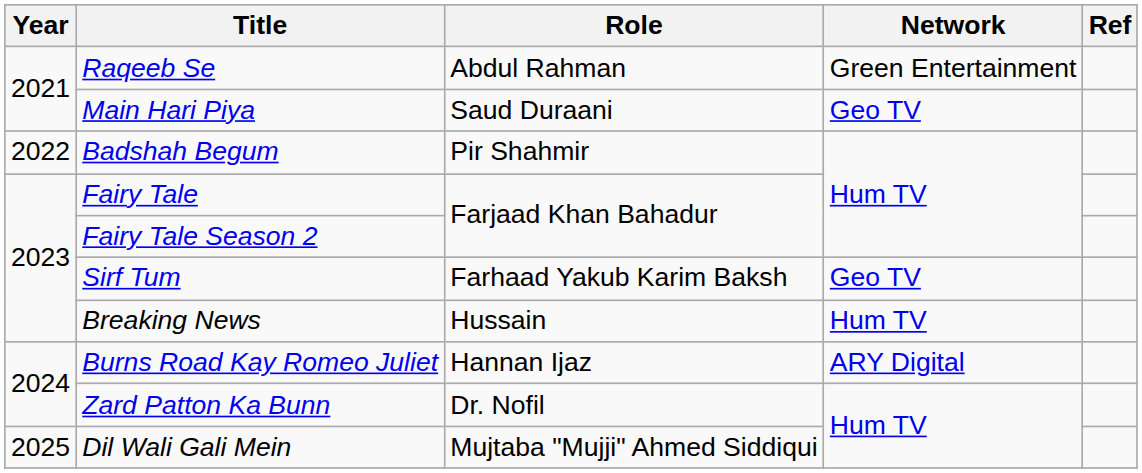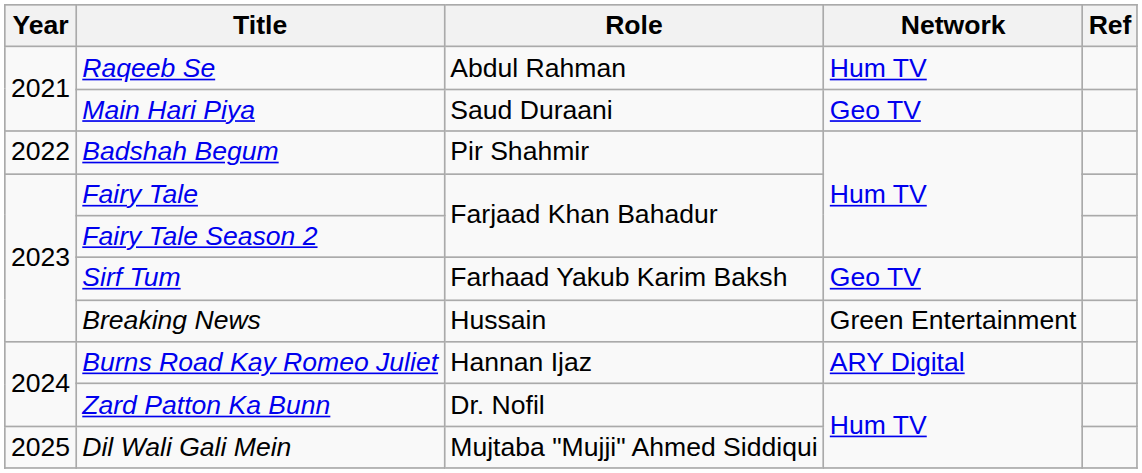 <table class="wikitable unsortable plainrowheaders">
 <tr style="text-align:center;">
 <th scope="col">Year</th>
 <th scope="col">Title</th>
 <th scope="col">Role</th>
 <th scope="col">Network</th>
 <th>Ref</th>
 </tr>
 <tr>
 <td rowspan="2">2021</td>
 <td><em><a href='#'>Raqeeb Se</a></em></td>
 <td>Abdul Rahman</td>
-<td>Green Entertainment</td>
+<td><a href='#'>Hum TV</a></td>
 <td></td>
 </tr>
 <tr>
 <td><em><a href='#'>Main Hari Piya</a></em></td>
 <td>Saud Duraani</td>
 <td><a href='#'>Geo TV</a></td>
 <td></td>
 </tr>
 <tr>
 <td>2022</td>
 <td><em><a href='#'>Badshah Begum</a></em></td>
 <td>Pir Shahmir</td>
 <td rowspan="3"><a href='#'>Hum TV</a></td>
 <td></td>
 </tr>
 <tr>
 <td rowspan="4">2023</td>
 <td><em><a href='#'>Fairy Tale</a></em></td>
 <td rowspan="2">Farjaad Khan Bahadur</td>
 <td></td>
 </tr>
 <tr>
 <td><em><a href='#'>Fairy Tale Season 2</a></em></td>
 <td></td>
 </tr>
 <tr>
 <td><em><a href='#'>Sirf Tum</a></em></td>
 <td>Farhaad Yakub Karim Baksh</td>
 <td><a href='#'>Geo TV</a></td>
 <td></td>
 </tr>
 <tr>
 <td><em>Breaking News</em></td>
 <td>Hussain</td>
-<td><a href='#'>Hum TV</a></td>
+<td>Green Entertainment</td>
 <td></td>
 </tr>
 <tr>
 <td rowspan="2">2024</td>
 <td><em><a href='#'>Burns Road Kay Romeo Juliet</a></em></td>
 <td>Hannan Ijaz</td>
 <td><a href='#'>ARY Digital</a></td>
 <td></td>
 </tr>
 <tr>
 <td><em><a href='#'>Zard Patton Ka Bunn</a></em></td>
 <td>Dr. Nofil</td>
 <td rowspan="2"><a href='#'>Hum TV</a></td>
 <td></td>
 </tr>
 <tr>
 <td>2025</td>
 <td><em>Dil Wali Gali Mein</em></td>
 <td>Mujtaba "Mujji" Ahmed Siddiqui</td>
 <td></td>
 </tr>
 </table>
